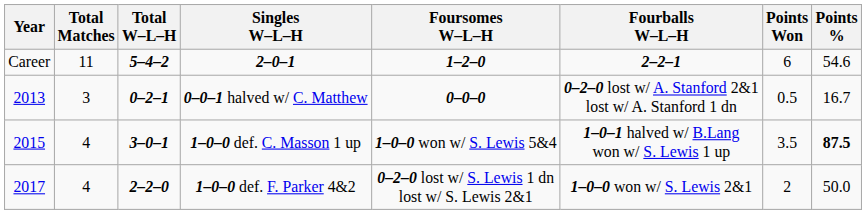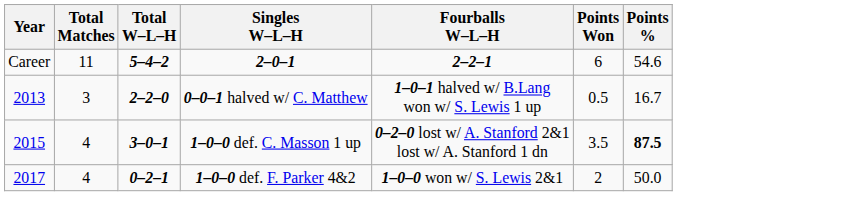 <table class="wikitable" style="text-align:center; font-size: 95%;">
 <tr>
 <th>Year</th>
 <th>Total<br>Matches</th>
 <th>Total<br>W–L–H</th>
 <th>Singles<br>W–L–H</th>
-<th>Foursomes<br>W–L–H</th>
 <th>Fourballs<br>W–L–H</th>
 <th>Points<br>Won</th>
 <th>Points<br>%</th>
 </tr>
 <tr>
 <td>Career</td>
 <td>11</td>
 <td><strong><em>5–4–2</em></strong></td>
 <td><strong><em>2–0–1</em></strong></td>
-<td><strong><em>1–2–0</em></strong></td>
 <td><strong><em>2–2–1</em></strong></td>
 <td>6</td>
 <td>54.6</td>
 </tr>
 <tr>
 <td><a href='#'>2013</a></td>
 <td>3</td>
-<td><strong><em>0–2–1</em></strong></td>
+<td><strong><em>2–2–0</em></strong></td>
 <td><strong><em>0–0–1</em></strong> halved w/ <a href='#'>C. Matthew</a></td>
-<td><strong><em>0–0–0</em></strong></td>
-<td><strong><em>0–2–0</em></strong> lost w/ <a href='#'>A. Stanford</a> 2&1<br>lost w/ A. Stanford 1 dn</td>
+<td><strong><em>1–0–1</em></strong> halved w/ <a href='#'>B.Lang</a><br>won w/ <a href='#'>S. Lewis</a> 1 up</td>
 <td>0.5</td>
 <td>16.7</td>
 </tr>
 <tr>
 <td><a href='#'>2015</a></td>
 <td>4</td>
 <td><strong><em>3–0–1</em></strong></td>
 <td><strong><em>1–0–0</em></strong> def. <a href='#'>C. Masson</a> 1 up</td>
-<td><strong><em>1–0–0</em></strong> won w/ <a href='#'>S. Lewis</a> 5&4</td>
-<td><strong><em>1–0–1</em></strong> halved w/ <a href='#'>B.Lang</a><br>won w/ <a href='#'>S. Lewis</a> 1 up</td>
+<td><strong><em>0–2–0</em></strong> lost w/ <a href='#'>A. Stanford</a> 2&1<br>lost w/ A. Stanford 1 dn</td>
 <td>3.5</td>
 <td><strong>87.5</strong></td>
 </tr>
 <tr>
 <td><a href='#'>2017</a></td>
 <td>4</td>
-<td><strong><em>2–2–0</em></strong></td>
+<td><strong><em>0–2–1</em></strong></td>
 <td><strong><em>1–0–0</em></strong> def. <a href='#'>F. Parker</a> 4&2</td>
-<td><strong><em>0–2–0</em></strong> lost w/ <a href='#'>S. Lewis</a> 1 dn<br>lost w/ S. Lewis 2&1</td>
 <td><strong><em>1–0–0</em></strong> won w/ <a href='#'>S. Lewis</a> 2&1</td>
 <td>2</td>
 <td>50.0</td>
 </tr>
 </table>
